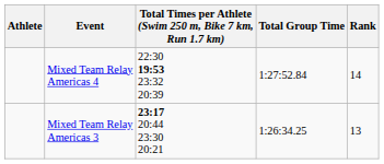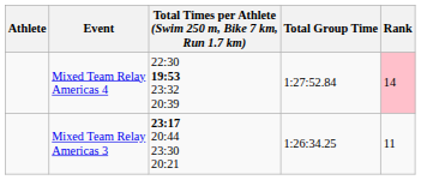 <table class="wikitable" border="1">
 <tr>
 <th>Athlete</th>
 <th>Event</th>
 <th>Total Times per Athlete <br> <em>(Swim 250 m, Bike 7 km, <br> Run 1.7 km)</em></th>
 <th>Total Group Time</th>
 <th>Rank</th>
 </tr>
 <tr>
 <td><strong></strong><br><br><br></td>
 <td><a href='#'>Mixed Team Relay <br> Americas 4</a></td>
 <td>22:30<br><strong>19:53</strong><br>23:32<br>20:39</td>
 <td>1:27:52.84</td>
-<td>14</td>
+<td style="background: pink;">14</td>
 </tr>
 <tr>
 <td><br><strong></strong><br><br></td>
 <td><a href='#'>Mixed Team Relay <br> Americas 3</a></td>
 <td><strong>23:17</strong><br>20:44<br>23:30<br>20:21</td>
 <td>1:26:34.25</td>
-<td>13</td>
+<td>11</td>
 </tr>
 </table>
